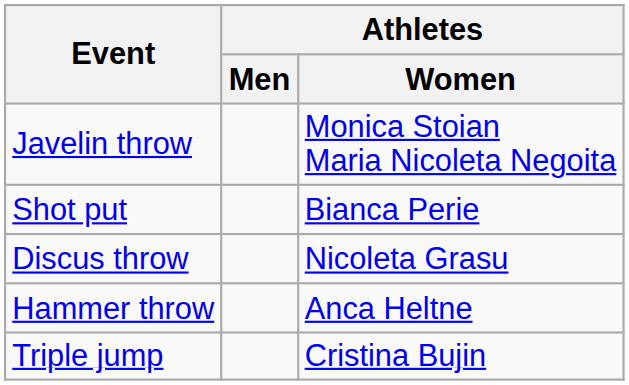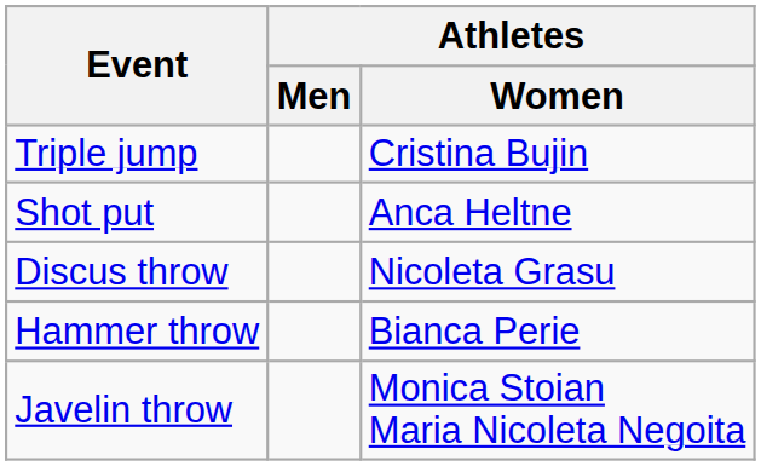 <table class=wikitable style="font-size:90%">
 <tr>
 <th rowspan=2>Event</th>
 <th colspan=2>Athletes</th>
 </tr>
 <tr>
 <th>Men</th>
 <th>Women</th>
 </tr>
 <tr>
-<td><a href='#'>Javelin throw</a></td>
+<td><a href='#'>Triple jump</a></td>
 <td></td>
-<td><a href='#'>Monica Stoian</a> <br> <a href='#'>Maria Nicoleta Negoita</a></td>
+<td><a href='#'>Cristina Bujin</a></td>
 </tr>
 <tr>
 <td><a href='#'>Shot put</a></td>
 <td></td>
-<td><a href='#'>Bianca Perie</a></td>
+<td><a href='#'>Anca Heltne</a></td>
 </tr>
 <tr>
 <td><a href='#'>Discus throw</a></td>
 <td></td>
 <td><a href='#'>Nicoleta Grasu</a></td>
 </tr>
 <tr>
 <td><a href='#'>Hammer throw</a></td>
 <td></td>
-<td><a href='#'>Anca Heltne</a></td>
+<td><a href='#'>Bianca Perie</a></td>
 </tr>
 <tr>
-<td><a href='#'>Triple jump</a></td>
+<td><a href='#'>Javelin throw</a></td>
 <td></td>
-<td><a href='#'>Cristina Bujin</a></td>
+<td><a href='#'>Monica Stoian</a> <br> <a href='#'>Maria Nicoleta Negoita</a></td>
 </tr>
 </table>
